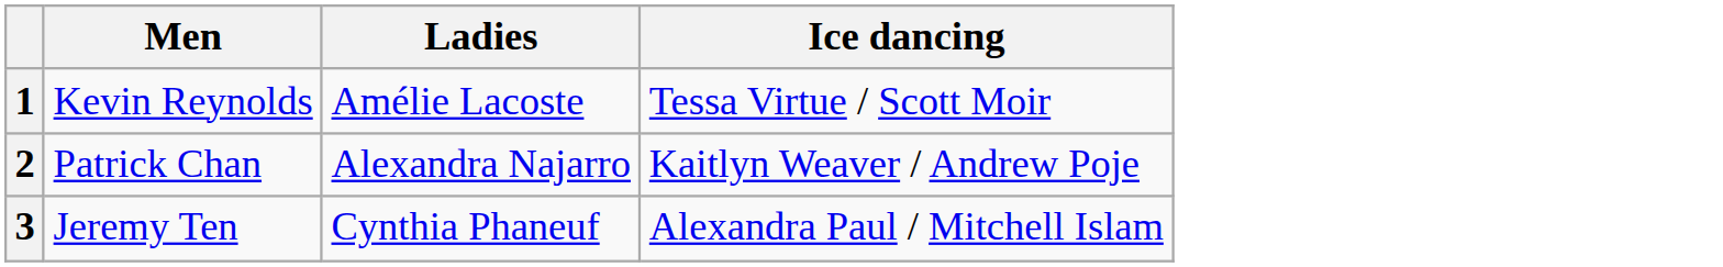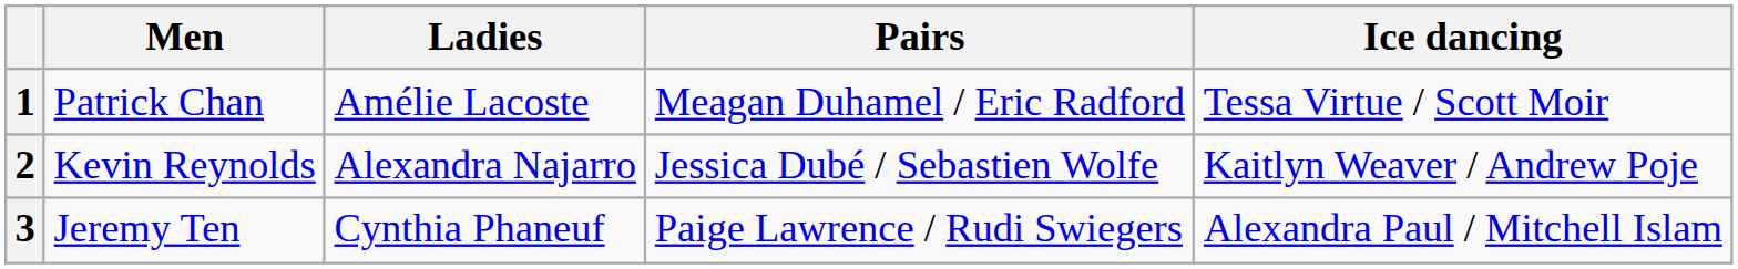 <table class="wikitable">
 <tr>
 <th></th>
 <th>Men</th>
 <th>Ladies</th>
+<th>Pairs</th>
 <th>Ice dancing</th>
 </tr>
 <tr>
 <th>1</th>
-<td><a href='#'>Kevin Reynolds</a></td>
+<td><a href='#'>Patrick Chan</a></td>
 <td><a href='#'>Amélie Lacoste</a></td>
+<td><a href='#'>Meagan Duhamel</a> / <a href='#'>Eric Radford</a></td>
 <td><a href='#'>Tessa Virtue</a> / <a href='#'>Scott Moir</a></td>
 </tr>
 <tr>
 <th>2</th>
-<td><a href='#'>Patrick Chan</a></td>
+<td><a href='#'>Kevin Reynolds</a></td>
 <td><a href='#'>Alexandra Najarro</a></td>
+<td><a href='#'>Jessica Dubé</a> / <a href='#'>Sebastien Wolfe</a></td>
 <td><a href='#'>Kaitlyn Weaver</a> / <a href='#'>Andrew Poje</a></td>
 </tr>
 <tr>
 <th>3</th>
 <td><a href='#'>Jeremy Ten</a></td>
 <td><a href='#'>Cynthia Phaneuf</a></td>
+<td><a href='#'>Paige Lawrence</a> / <a href='#'>Rudi Swiegers</a></td>
 <td><a href='#'>Alexandra Paul</a> / <a href='#'>Mitchell Islam</a></td>
 </tr>
 </table>
